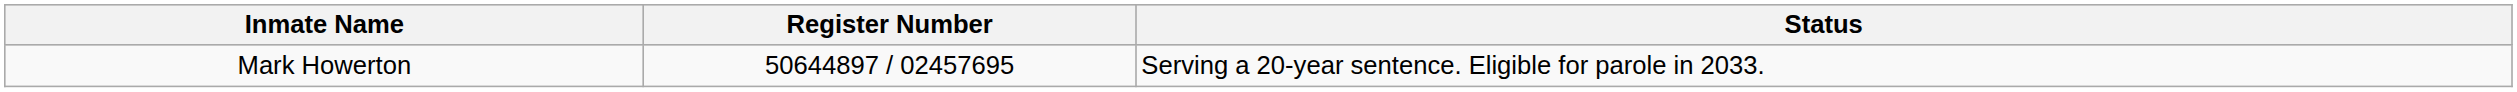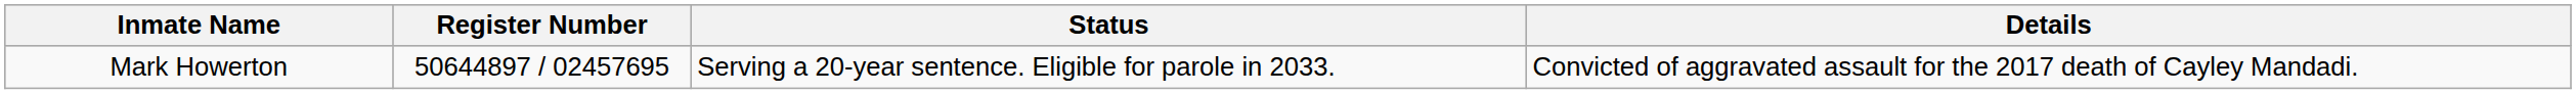 <table class="wikitable sortable">
 <tr>
 <th width=13%>Inmate Name</th>
 <th width=10%>Register Number</th>
 <th width=28%>Status</th>
+<th width=35%>Details</th>
 </tr>
 <tr>
 <td style="text-align:center;">Mark Howerton</td>
 <td style="text-align:center;">50644897 / 02457695</td>
 <td>Serving a 20-year sentence. Eligible for parole in 2033.</td>
+<td>Convicted of aggravated assault for the 2017 death of Cayley Mandadi.</td>
 </tr>
 </table>
